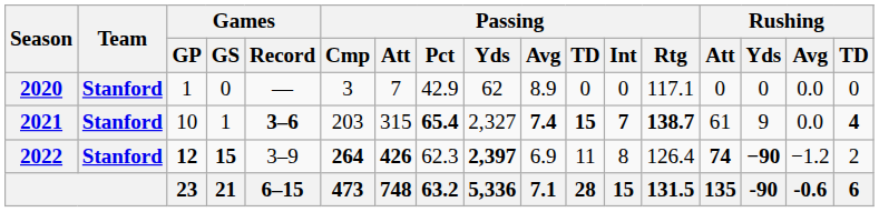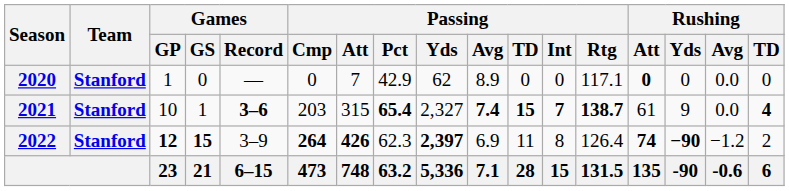 <table class="wikitable" style="text-align:center;">
 <tr>
 <th rowspan="2">Season</th>
 <th rowspan="2">Team</th>
 <th colspan="3">Games</th>
 <th colspan="8">Passing</th>
 <th colspan="4">Rushing</th>
 </tr>
 <tr>
 <th>GP</th>
 <th>GS</th>
 <th>Record</th>
 <th>Cmp</th>
 <th>Att</th>
 <th>Pct</th>
 <th>Yds</th>
 <th>Avg</th>
 <th>TD</th>
 <th>Int</th>
 <th>Rtg</th>
 <th>Att</th>
 <th>Yds</th>
 <th>Avg</th>
 <th>TD</th>
 </tr>
 <tr>
 <th><a href='#'>2020</a></th>
 <th><a href='#'>Stanford</a></th>
 <td>1</td>
 <td>0</td>
 <td>—</td>
-<td>3</td>
+<td>0</td>
 <td>7</td>
 <td>42.9</td>
 <td>62</td>
 <td>8.9</td>
 <td>0</td>
 <td>0</td>
 <td>117.1</td>
-<td>0</td>
+<td><strong>0</strong></td>
 <td>0</td>
 <td>0.0</td>
 <td>0</td>
 </tr>
 <tr>
 <th><a href='#'>2021</a></th>
 <th><a href='#'>Stanford</a></th>
 <td>10</td>
 <td>1</td>
 <td><strong>3–6</strong></td>
 <td>203</td>
 <td>315</td>
 <td><strong>65.4</strong></td>
 <td>2,327</td>
 <td><strong>7.4</strong></td>
 <td><strong>15</strong></td>
 <td><strong>7</strong></td>
 <td><strong>138.7</strong></td>
 <td>61</td>
 <td>9</td>
 <td>0.0</td>
 <td><strong>4</strong></td>
 </tr>
 <tr>
 <th><a href='#'>2022</a></th>
 <th><a href='#'>Stanford</a></th>
 <td><strong>12</strong></td>
 <td><strong>15</strong></td>
 <td>3–9</td>
 <td><strong>264</strong></td>
 <td><strong>426</strong></td>
 <td>62.3</td>
 <td><strong>2,397</strong></td>
 <td>6.9</td>
 <td>11</td>
 <td>8</td>
 <td>126.4</td>
 <td><strong>74</strong></td>
 <td><strong>−90</strong></td>
 <td>−1.2</td>
 <td>2</td>
 </tr>
 <tr>
 <th colspan="2"></th>
 <th>23</th>
 <th>21</th>
 <th>6–15</th>
 <th>473</th>
 <th>748</th>
 <th>63.2</th>
 <th>5,336</th>
 <th>7.1</th>
 <th>28</th>
 <th>15</th>
 <th>131.5</th>
 <th>135</th>
 <th>-90</th>
 <th>-0.6</th>
 <th>6</th>
 </tr>
 </table>
